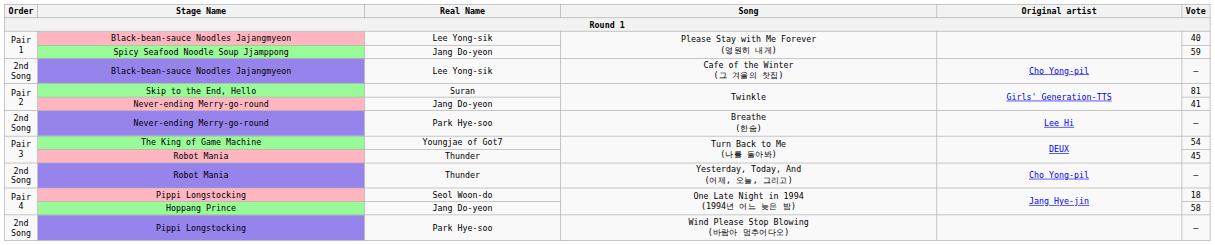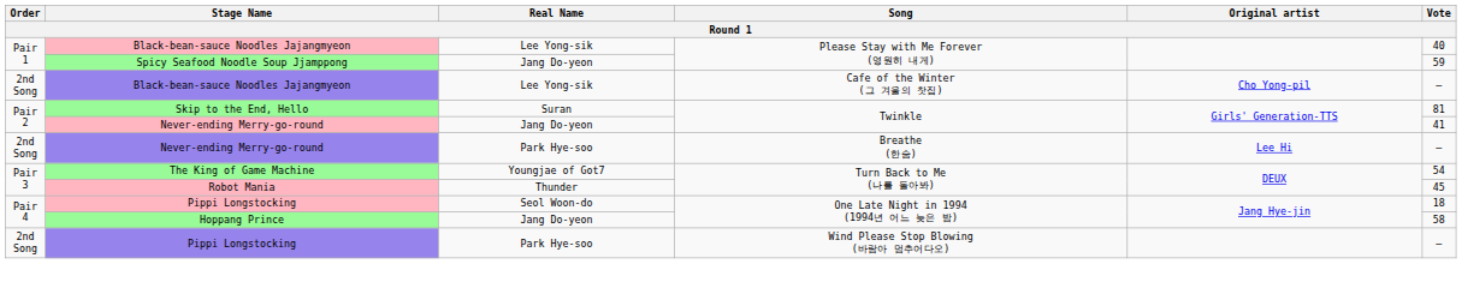 <table class="wikitable" style="text-align:center; width:95%;">
 <tr>
 <th style="width:1%;">Order</th>
 <th style="width:20%;">Stage Name</th>
 <th style="width:12%;">Real Name</th>
 <th style="width:23%;">Song</th>
 <th style="width:15%;">Original artist</th>
 <th style="width:1%;">Vote</th>
 </tr>
 <tr>
 <th colspan=6>Round 1</th>
 </tr>
 <tr>
 <td rowspan=2>Pair 1</td>
 <td bgcolor="lightpink">Black-bean-sauce Noodles Jajangmyeon</td>
 <td>Lee Yong-sik</td>
 <td rowspan=2>Please Stay with Me Forever<br>(영원히 내게)</td>
 <td rowspan=2></td>
 <td>40</td>
 </tr>
 <tr>
 <td bgcolor="palegreen">Spicy Seafood Noodle Soup Jjamppong</td>
 <td>Jang Do-yeon</td>
 <td>59</td>
 </tr>
 <tr>
 <td>2nd Song</td>
 <td bgcolor="#9683EC">Black-bean-sauce Noodles Jajangmyeon</td>
 <td>Lee Yong-sik</td>
 <td>Cafe of the Winter<br>(그 겨울의 찻집)</td>
 <td><a href='#'>Cho Yong-pil</a></td>
 <td>–</td>
 </tr>
 <tr>
 <td rowspan=2>Pair 2</td>
 <td bgcolor="palegreen">Skip to the End, Hello</td>
 <td>Suran</td>
 <td rowspan=2>Twinkle</td>
 <td rowspan=2><a href='#'>Girls' Generation-TTS</a></td>
 <td>81</td>
 </tr>
 <tr>
 <td bgcolor="lightpink">Never-ending Merry-go-round</td>
 <td>Jang Do-yeon</td>
 <td>41</td>
 </tr>
 <tr>
 <td>2nd Song</td>
 <td bgcolor="#9683EC">Never-ending Merry-go-round</td>
 <td>Park Hye-soo</td>
 <td>Breathe<br>(한숨)</td>
 <td><a href='#'>Lee Hi</a></td>
 <td>–</td>
 </tr>
 <tr>
 <td rowspan=2>Pair 3</td>
 <td bgcolor="palegreen">The King of Game Machine</td>
 <td>Youngjae of Got7</td>
 <td rowspan=2>Turn Back to Me<br>(나를 돌아봐)</td>
 <td rowspan=2><a href='#'>DEUX</a></td>
 <td>54</td>
 </tr>
 <tr>
 <td bgcolor="lightpink">Robot Mania</td>
 <td>Thunder</td>
 <td>45</td>
 </tr>
 <tr>
-<td>2nd Song</td>
-<td bgcolor="#9683EC">Robot Mania</td>
-<td>Thunder</td>
-<td>Yesterday, Today, And<br>(어제, 오늘, 그리고)</td>
-<td><a href='#'>Cho Yong-pil</a></td>
-<td>–</td>
-</tr>
-<tr>
 <td rowspan=2>Pair 4</td>
 <td bgcolor="lightpink">Pippi Longstocking</td>
 <td>Seol Woon-do</td>
 <td rowspan=2>One Late Night in 1994<br>(1994년 어느 늦은 밤)</td>
 <td rowspan=2><a href='#'>Jang Hye-jin</a></td>
 <td>18</td>
 </tr>
 <tr>
 <td bgcolor="palegreen">Hoppang Prince</td>
 <td>Jang Do-yeon</td>
 <td>58</td>
 </tr>
 <tr>
 <td>2nd Song</td>
 <td bgcolor="#9683EC">Pippi Longstocking</td>
 <td>Park Hye-soo</td>
 <td>Wind Please Stop Blowing<br>(바람아 멈추어다오)</td>
 <td></td>
 <td>–</td>
 </tr>
 </table>
